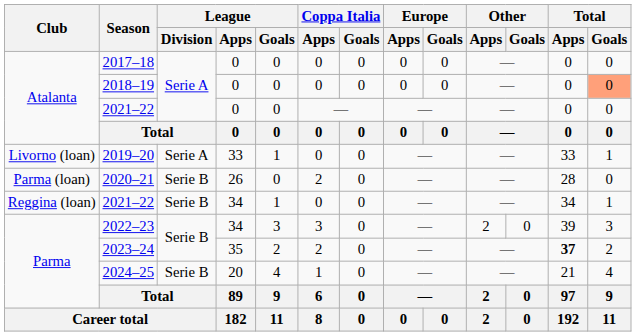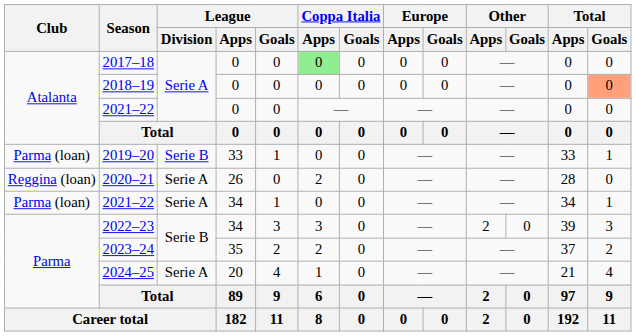 <table class="wikitable" style="text-align: center">
 <tr>
 <th rowspan="2">Club</th>
 <th rowspan="2">Season</th>
 <th colspan="3">League</th>
 <th colspan="2"><a href='#'>Coppa Italia</a></th>
 <th colspan="2">Europe</th>
 <th colspan="2">Other</th>
 <th colspan="2">Total</th>
 </tr>
 <tr>
 <th>Division</th>
 <th>Apps</th>
 <th>Goals</th>
 <th>Apps</th>
 <th>Goals</th>
 <th>Apps</th>
 <th>Goals</th>
 <th>Apps</th>
 <th>Goals</th>
 <th>Apps</th>
 <th>Goals</th>
 </tr>
 <tr>
 <td rowspan="4"><a href='#'>Atalanta</a></td>
 <td><a href='#'>2017–18</a></td>
 <td rowspan="3"><a href='#'>Serie A</a></td>
 <td>0</td>
 <td>0</td>
-<td>0</td>
+<td style="background: lightgreen;">0</td>
 <td>0</td>
 <td>0</td>
 <td>0</td>
 <td colspan="2">—</td>
 <td>0</td>
 <td>0</td>
 </tr>
 <tr>
 <td><a href='#'>2018–19</a></td>
 <td>0</td>
 <td>0</td>
 <td>0</td>
 <td>0</td>
 <td>0</td>
 <td>0</td>
 <td colspan="2">—</td>
 <td>0</td>
 <td style="background: lightsalmon;">0</td>
 </tr>
 <tr>
 <td><a href='#'>2021–22</a></td>
 <td>0</td>
 <td>0</td>
 <td colspan="2">—</td>
 <td colspan="2">—</td>
 <td colspan="2">—</td>
 <td>0</td>
 <td>0</td>
 </tr>
 <tr>
 <th colspan="2">Total</th>
 <th>0</th>
 <th>0</th>
 <th>0</th>
 <th>0</th>
 <th>0</th>
 <th>0</th>
 <th colspan="2">—</th>
 <th>0</th>
 <th>0</th>
 </tr>
 <tr>
-<td><a href='#'>Livorno</a> (loan)</td>
+<td><a href='#'>Parma</a> (loan)</td>
 <td><a href='#'>2019–20</a></td>
-<td>Serie A</td>
+<td><a href='#'>Serie B</a></td>
 <td>33</td>
 <td>1</td>
 <td>0</td>
 <td>0</td>
 <td colspan="2">—</td>
 <td colspan="2">—</td>
 <td>33</td>
 <td>1</td>
 </tr>
 <tr>
-<td><a href='#'>Parma</a> (loan)</td>
+<td><a href='#'>Reggina</a> (loan)</td>
 <td><a href='#'>2020–21</a></td>
-<td>Serie B</td>
+<td>Serie A</td>
 <td>26</td>
 <td>0</td>
 <td>2</td>
 <td>0</td>
 <td colspan="2">—</td>
 <td colspan="2">—</td>
 <td>28</td>
 <td>0</td>
 </tr>
 <tr>
-<td><a href='#'>Reggina</a> (loan)</td>
+<td><a href='#'>Parma</a> (loan)</td>
 <td><a href='#'>2021–22</a></td>
-<td>Serie B</td>
+<td>Serie A</td>
 <td>34</td>
 <td>1</td>
 <td>0</td>
 <td>0</td>
 <td colspan="2">—</td>
 <td colspan="2">—</td>
 <td>34</td>
 <td>1</td>
 </tr>
 <tr>
 <td rowspan="4"><a href='#'>Parma</a></td>
 <td><a href='#'>2022–23</a></td>
 <td rowspan="2">Serie B</td>
 <td>34</td>
 <td>3</td>
 <td>3</td>
 <td>0</td>
 <td colspan="2">—</td>
 <td>2</td>
 <td>0</td>
 <td>39</td>
 <td>3</td>
 </tr>
 <tr>
 <td><a href='#'>2023–24</a></td>
 <td>35</td>
 <td>2</td>
 <td>2</td>
 <td>0</td>
 <td colspan="2">—</td>
 <td colspan="2">—</td>
-<td><strong>37</strong></td>
+<td>37</td>
 <td>2</td>
 </tr>
 <tr>
 <td><a href='#'>2024–25</a></td>
-<td>Serie B</td>
+<td>Serie A</td>
 <td>20</td>
 <td>4</td>
 <td>1</td>
 <td>0</td>
 <td colspan="2">—</td>
 <td colspan="2">—</td>
 <td>21</td>
 <td>4</td>
 </tr>
 <tr>
 <th colspan="2">Total</th>
 <th>89</th>
 <th>9</th>
 <th>6</th>
 <th>0</th>
 <th colspan="2">—</th>
 <th>2</th>
 <th>0</th>
 <th>97</th>
 <th>9</th>
 </tr>
 <tr>
 <th colspan="3">Career total</th>
 <th>182</th>
 <th>11</th>
 <th>8</th>
 <th>0</th>
 <th>0</th>
 <th>0</th>
 <th>2</th>
 <th>0</th>
 <th>192</th>
 <th>11</th>
 </tr>
 </table>
